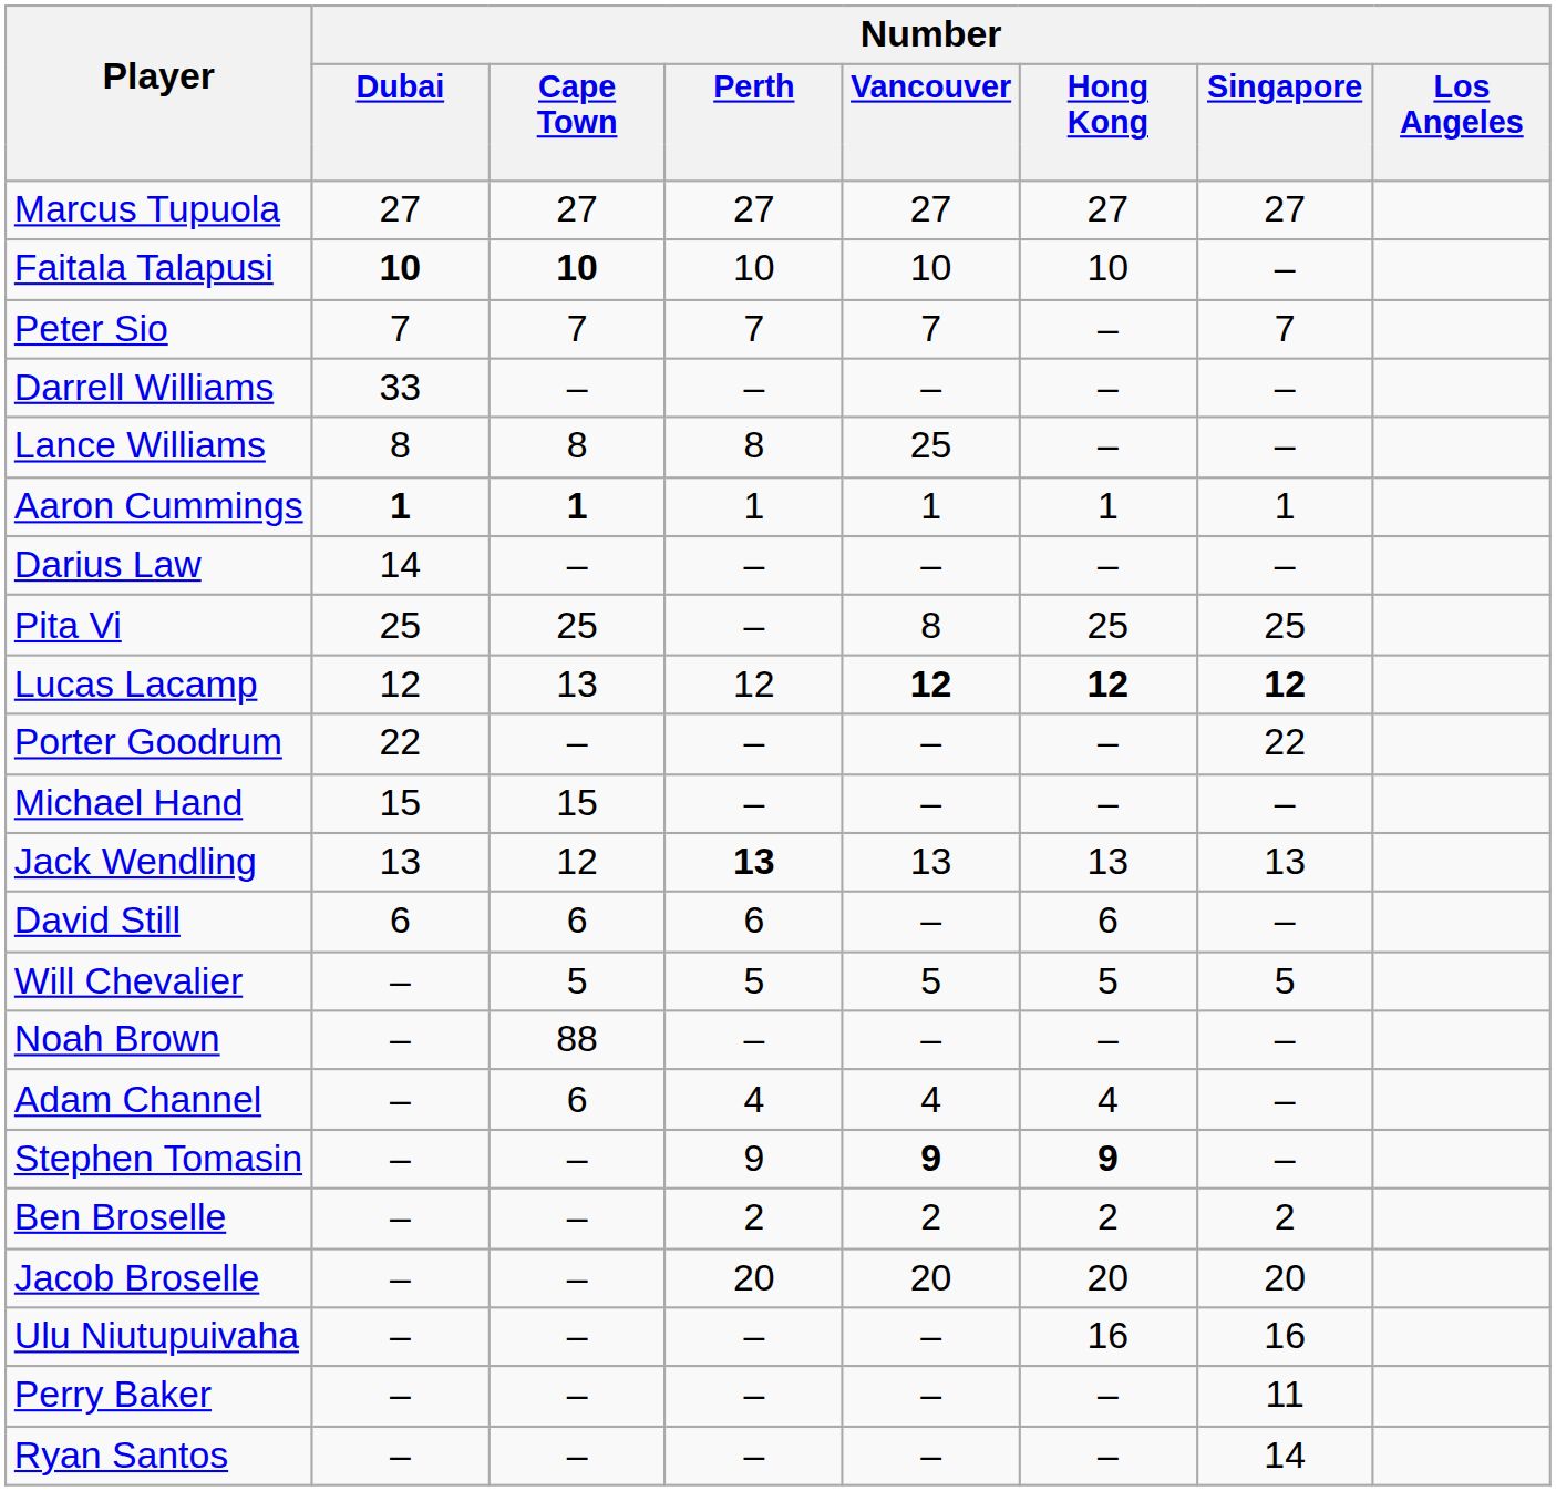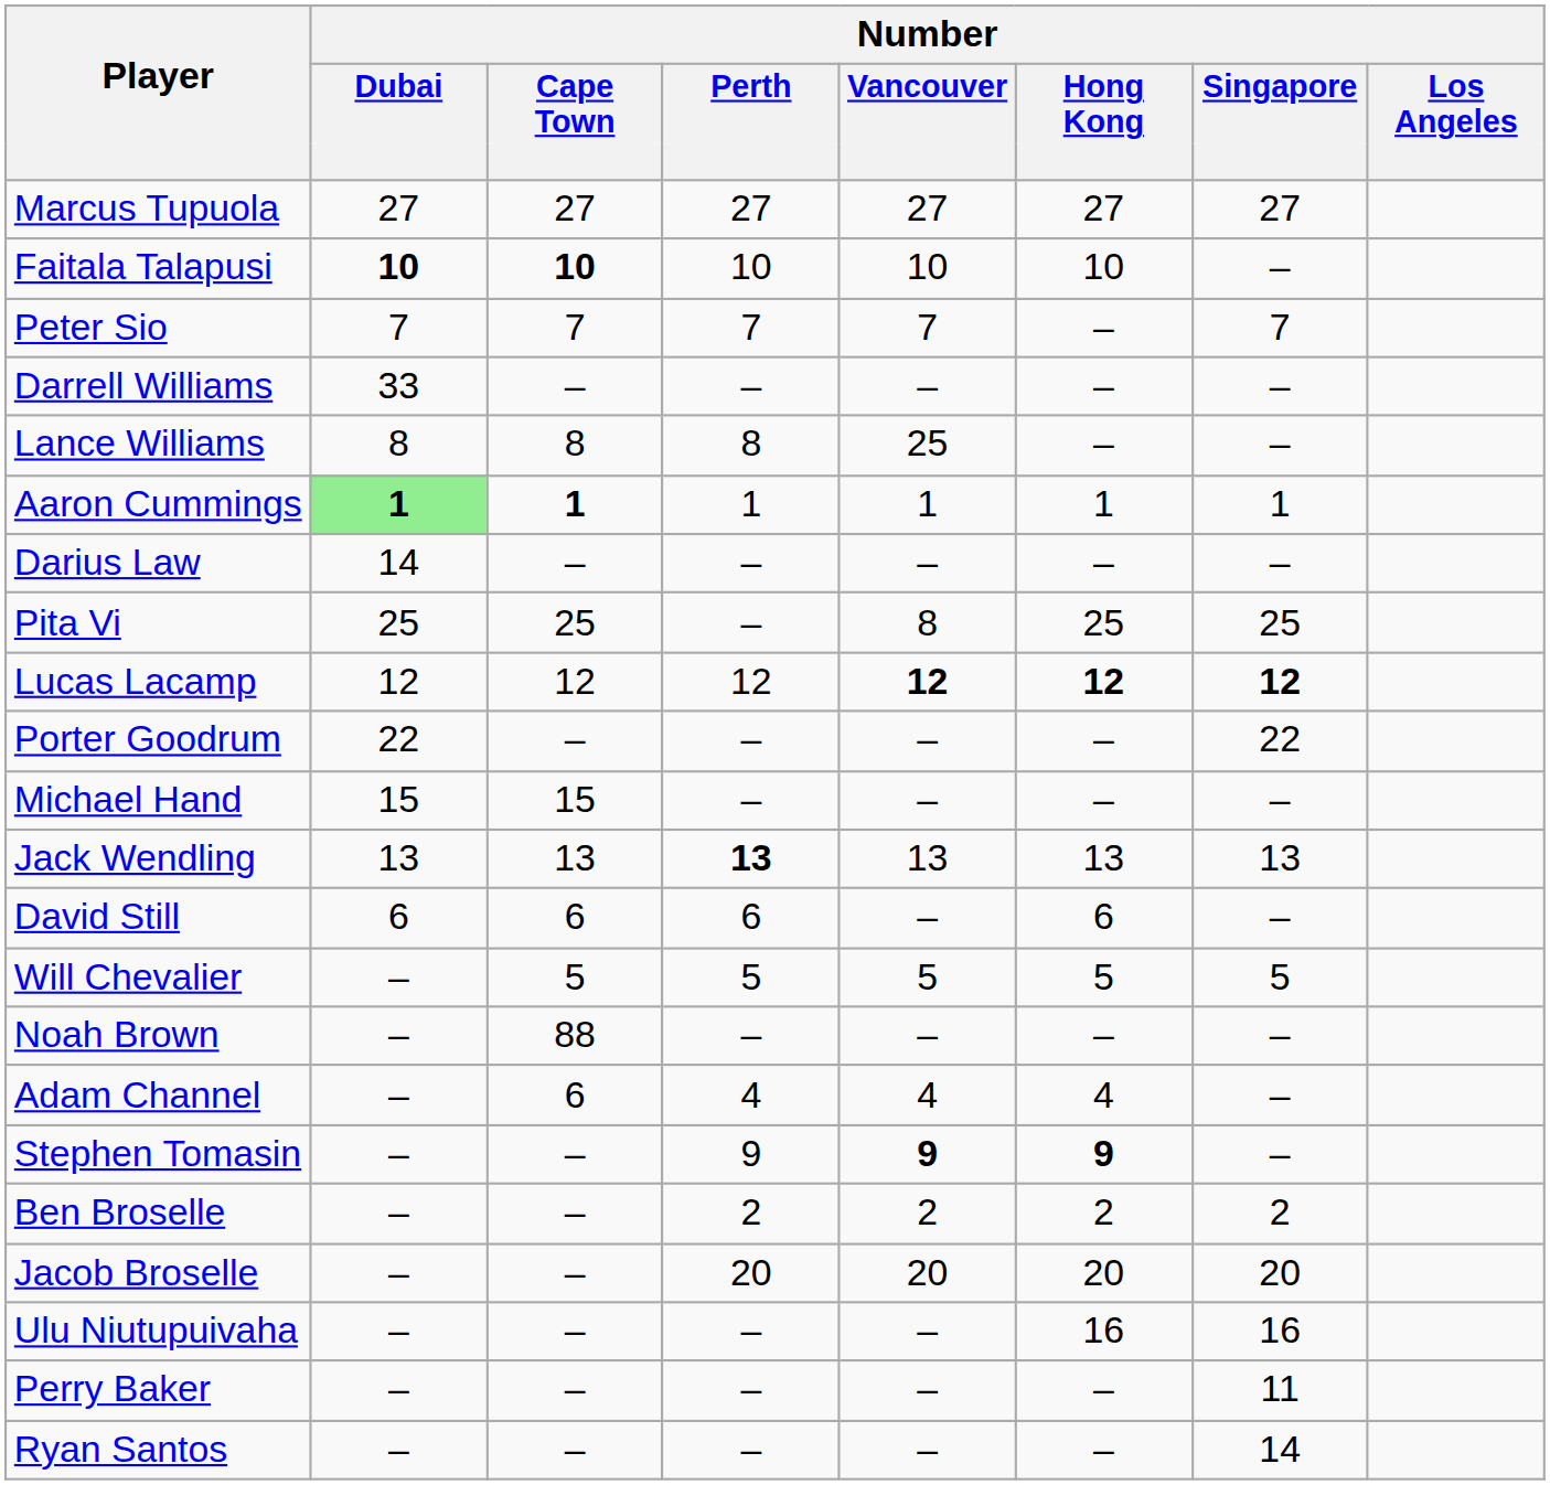 <table class="wikitable sortable" style="text-align:center;">
 <tr>
 <th rowspan="2" style="border-bottom:0px;">Player</th>
 <th colspan="7">Number</th>
 </tr>
 <tr>
 <th valign="top" style="width:5.2em; border-bottom:0px; padding:2px; font-size:85%;"><a href='#'>Dubai</a></th>
 <th valign="top" style="width:5.2em; border-bottom:0px; padding:2px; font-size:85%;"><a href='#'>Cape Town</a></th>
 <th valign="top" style="width:5.2em; border-bottom:0px; padding:2px; font-size:85%;"><a href='#'>Perth</a></th>
 <th valign="top" style="width:5.2em; border-bottom:0px; padding:2px; font-size:85%;"><a href='#'>Vancouver</a></th>
 <th valign="top" style="width:5.2em; border-bottom:0px; padding:2px; font-size:85%;"><a href='#'>Hong Kong</a></th>
 <th valign="top" style="width:5.2em; border-bottom:0px; padding:2px; font-size:85%;"><a href='#'>Singapore</a></th>
 <th valign="top" style="width:5.2em; border-bottom:0px; padding:2px; font-size:85%;"><a href='#'>Los Angeles</a></th>
 </tr>
 <tr style="line-height:8px;">
 <th style="border-top:0px;"> </th>
 <th style="border-top:0px;"></th>
 <th data-sort-type="number" style="border-top:0px;"></th>
 <th data-sort-type="number" style="border-top:0px;"></th>
 <th data-sort-type="number" style="border-top:0px;"></th>
 <th data-sort-type="number" style="border-top:0px;"></th>
 <th data-sort-type="number" style="border-top:0px;"></th>
 <th data-sort-type="number" style="border-top:0px;"></th>
 </tr>
 <tr>
 <td align="left"><a href='#'>Marcus Tupuola</a></td>
 <td>27</td>
 <td>27</td>
 <td>27</td>
 <td>27</td>
 <td>27</td>
 <td>27</td>
 <td></td>
 </tr>
 <tr>
 <td align="left"><a href='#'>Faitala Talapusi</a></td>
 <td><strong>10</strong></td>
 <td><strong>10</strong></td>
 <td>10</td>
 <td>10</td>
 <td>10</td>
 <td>–</td>
 <td></td>
 </tr>
 <tr>
 <td align="left"><a href='#'>Peter Sio</a></td>
 <td>7</td>
 <td>7</td>
 <td>7</td>
 <td>7</td>
 <td>–</td>
 <td>7</td>
 <td></td>
 </tr>
 <tr>
 <td align="left"><a href='#'>Darrell Williams</a></td>
 <td>33</td>
 <td>–</td>
 <td>–</td>
 <td>–</td>
 <td>–</td>
 <td>–</td>
 <td></td>
 </tr>
 <tr>
 <td align="left"><a href='#'>Lance Williams</a></td>
 <td>8</td>
 <td>8</td>
 <td>8</td>
 <td>25</td>
 <td>–</td>
 <td>–</td>
 <td></td>
 </tr>
 <tr>
 <td align="left"><a href='#'>Aaron Cummings</a></td>
-<td><strong>1</strong></td>
+<td style="background: lightgreen;"><strong>1</strong></td>
 <td><strong>1</strong></td>
 <td>1</td>
 <td>1</td>
 <td>1</td>
 <td>1</td>
 <td></td>
 </tr>
 <tr>
 <td align="left"><a href='#'>Darius Law</a></td>
 <td>14</td>
 <td>–</td>
 <td>–</td>
 <td>–</td>
 <td>–</td>
 <td>–</td>
 <td></td>
 </tr>
 <tr>
 <td align="left"><a href='#'>Pita Vi</a></td>
 <td>25</td>
 <td>25</td>
 <td>–</td>
 <td>8</td>
 <td>25</td>
 <td>25</td>
 <td></td>
 </tr>
 <tr>
 <td align="left"><a href='#'>Lucas Lacamp</a></td>
 <td>12</td>
-<td>13</td>
+<td>12</td>
 <td>12</td>
 <td><strong>12</strong></td>
 <td><strong>12</strong></td>
 <td><strong>12</strong></td>
 <td></td>
 </tr>
 <tr>
 <td align="left"><a href='#'>Porter Goodrum</a></td>
 <td>22</td>
 <td>–</td>
 <td>–</td>
 <td>–</td>
 <td>–</td>
 <td>22</td>
 <td></td>
 </tr>
 <tr>
 <td align="left"><a href='#'>Michael Hand</a></td>
 <td>15</td>
 <td>15</td>
 <td>–</td>
 <td>–</td>
 <td>–</td>
 <td>–</td>
 <td></td>
 </tr>
 <tr>
 <td align="left"><a href='#'>Jack Wendling</a></td>
 <td>13</td>
-<td>12</td>
+<td>13</td>
 <td><strong>13</strong></td>
 <td>13</td>
 <td>13</td>
 <td>13</td>
 <td></td>
 </tr>
 <tr>
 <td align="left"><a href='#'>David Still</a></td>
 <td>6</td>
 <td>6</td>
 <td>6</td>
 <td>–</td>
 <td>6</td>
 <td>–</td>
 <td></td>
 </tr>
 <tr>
 <td align="left"><a href='#'>Will Chevalier</a></td>
 <td>–</td>
 <td>5</td>
 <td>5</td>
 <td>5</td>
 <td>5</td>
 <td>5</td>
 <td></td>
 </tr>
 <tr>
 <td align="left"><a href='#'>Noah Brown</a></td>
 <td>–</td>
 <td>88</td>
 <td>–</td>
 <td>–</td>
 <td>–</td>
 <td>–</td>
 <td></td>
 </tr>
 <tr>
 <td align="left"><a href='#'>Adam Channel</a></td>
 <td>–</td>
 <td>6</td>
 <td>4</td>
 <td>4</td>
 <td>4</td>
 <td>–</td>
 <td></td>
 </tr>
 <tr>
 <td align="left"><a href='#'>Stephen Tomasin</a></td>
 <td>–</td>
 <td>–</td>
 <td>9</td>
 <td><strong>9</strong></td>
 <td><strong>9</strong></td>
 <td>–</td>
 <td></td>
 </tr>
 <tr>
 <td align="left"><a href='#'>Ben Broselle</a></td>
 <td>–</td>
 <td>–</td>
 <td>2</td>
 <td>2</td>
 <td>2</td>
 <td>2</td>
 <td></td>
 </tr>
 <tr>
 <td align="left"><a href='#'>Jacob Broselle</a></td>
 <td>–</td>
 <td>–</td>
 <td>20</td>
 <td>20</td>
 <td>20</td>
 <td>20</td>
 <td></td>
 </tr>
 <tr>
 <td align="left"><a href='#'>Ulu Niutupuivaha</a></td>
 <td>–</td>
 <td>–</td>
 <td>–</td>
 <td>–</td>
 <td>16</td>
 <td>16</td>
 <td></td>
 </tr>
 <tr>
 <td align="left"><a href='#'>Perry Baker</a></td>
 <td>–</td>
 <td>–</td>
 <td>–</td>
 <td>–</td>
 <td>–</td>
 <td>11</td>
 <td></td>
 </tr>
 <tr>
 <td align="left"><a href='#'>Ryan Santos</a></td>
 <td>–</td>
 <td>–</td>
 <td>–</td>
 <td>–</td>
 <td>–</td>
 <td>14</td>
 <td></td>
 </tr>
 </table>
